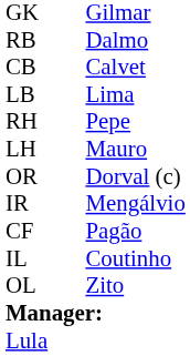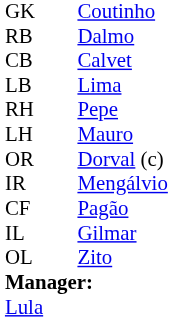 <table style="font-size:90%; margin:0.2em auto;" cellspacing="0" cellpadding="0">
 <tr>
 <th width="25"></th>
 <th width="25"></th>
 </tr>
 <tr>
 <td>GK</td>
 <td></td>
-<td> <a href='#'>Gilmar</a></td>
+<td> <a href='#'>Coutinho</a></td>
 </tr>
 <tr>
 <td>RB</td>
 <td></td>
 <td> <a href='#'>Dalmo</a></td>
 </tr>
 <tr>
 <td>CB</td>
 <td></td>
 <td> <a href='#'>Calvet</a></td>
 </tr>
 <tr>
 <td>LB</td>
 <td></td>
 <td> <a href='#'>Lima</a></td>
 </tr>
 <tr>
 <td>RH</td>
 <td></td>
 <td> <a href='#'>Pepe</a></td>
 </tr>
 <tr>
 <td>LH</td>
 <td></td>
 <td> <a href='#'>Mauro</a></td>
 </tr>
 <tr>
 <td>OR</td>
 <td></td>
 <td> <a href='#'>Dorval</a> (c)</td>
 </tr>
 <tr>
 <td>IR</td>
 <td></td>
 <td> <a href='#'>Mengálvio</a></td>
 </tr>
 <tr>
 <td>CF</td>
 <td></td>
 <td> <a href='#'>Pagão</a></td>
 </tr>
 <tr>
 <td>IL</td>
 <td></td>
-<td> <a href='#'>Coutinho</a></td>
+<td> <a href='#'>Gilmar</a></td>
 </tr>
 <tr>
 <td>OL</td>
 <td></td>
 <td> <a href='#'>Zito</a></td>
 </tr>
 <tr>
 <td colspan=3><strong>Manager:</strong></td>
 </tr>
 <tr>
 <td colspan=4> <a href='#'>Lula</a></td>
 </tr>
 </table>
